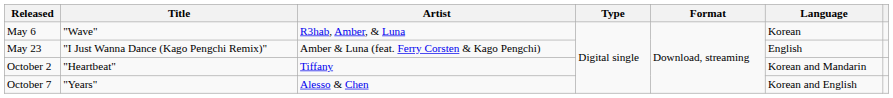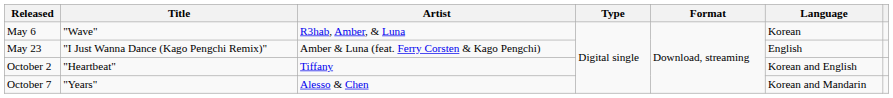 <table class="wikitable" width="100%">
 <tr>
 <th scope="col">Released</th>
 <th scope="col">Title</th>
 <th scope="col">Artist</th>
 <th scope="col">Type</th>
 <th scope="col">Format</th>
 <th scope="col">Language</th>
 <th scope="col" class="unsortable"></th>
 </tr>
 <tr>
 <td>May 6</td>
 <td>"Wave"</td>
 <td><a href='#'>R3hab</a>, <a href='#'>Amber</a>, & <a href='#'>Luna</a></td>
 <td rowspan="4">Digital single</td>
 <td rowspan="4">Download, streaming</td>
 <td>Korean</td>
 <td></td>
 </tr>
 <tr>
 <td>May 23</td>
 <td>"I Just Wanna Dance (Kago Pengchi Remix)"</td>
 <td>Amber & Luna (feat. <a href='#'>Ferry Corsten</a> & Kago Pengchi)</td>
 <td>English</td>
 <td></td>
 </tr>
 <tr>
 <td>October 2</td>
 <td>"Heartbeat"</td>
 <td><a href='#'>Tiffany</a></td>
-<td>Korean and Mandarin</td>
+<td>Korean and English</td>
 <td></td>
 </tr>
 <tr>
 <td>October 7</td>
 <td>"Years"</td>
 <td><a href='#'>Alesso</a> & <a href='#'>Chen</a></td>
-<td>Korean and English</td>
+<td>Korean and Mandarin</td>
 <td></td>
 </tr>
 </table>
